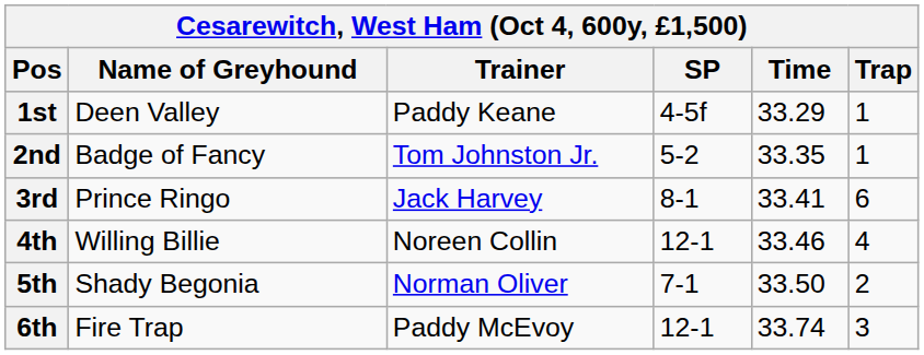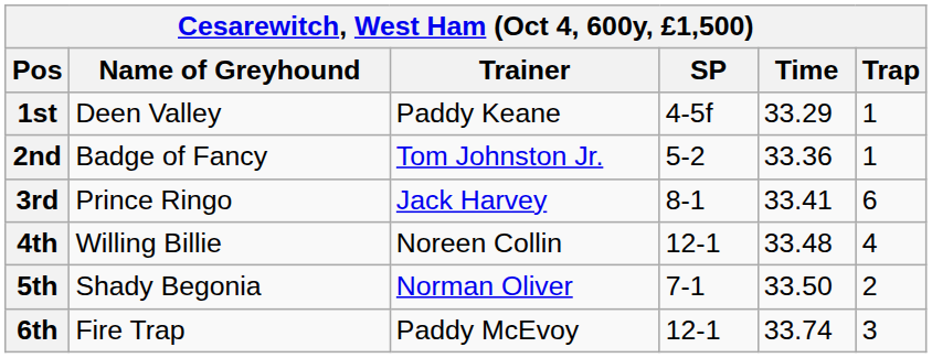 <table class="wikitable">
 <tr>
 <th colspan="6"><a href='#'>Cesarewitch</a>, <a href='#'>West Ham</a> (Oct 4, 600y, £1,500)</th>
 </tr>
 <tr>
 <th width=30>Pos</th>
 <th width=180>Name of Greyhound</th>
 <th width=150>Trainer</th>
 <th width=50>SP</th>
 <th width=50>Time</th>
 <th width=30>Trap</th>
 </tr>
 <tr>
 <th>1st</th>
 <td>Deen Valley</td>
 <td>Paddy Keane</td>
 <td>4-5f</td>
 <td>33.29</td>
 <td>1</td>
 </tr>
 <tr>
 <th>2nd</th>
 <td>Badge of Fancy</td>
 <td><a href='#'>Tom Johnston Jr.</a></td>
 <td>5-2</td>
-<td>33.35</td>
+<td>33.36</td>
 <td>1</td>
 </tr>
 <tr>
 <th>3rd</th>
 <td>Prince Ringo</td>
 <td><a href='#'>Jack Harvey</a></td>
 <td>8-1</td>
 <td>33.41</td>
 <td>6</td>
 </tr>
 <tr>
 <th>4th</th>
 <td>Willing Billie</td>
 <td>Noreen Collin</td>
 <td>12-1</td>
-<td>33.46</td>
+<td>33.48</td>
 <td>4</td>
 </tr>
 <tr>
 <th>5th</th>
 <td>Shady Begonia</td>
 <td><a href='#'>Norman Oliver</a></td>
 <td>7-1</td>
 <td>33.50</td>
 <td>2</td>
 </tr>
 <tr>
 <th>6th</th>
 <td>Fire Trap</td>
 <td>Paddy McEvoy</td>
 <td>12-1</td>
 <td>33.74</td>
 <td>3</td>
 </tr>
 </table>
